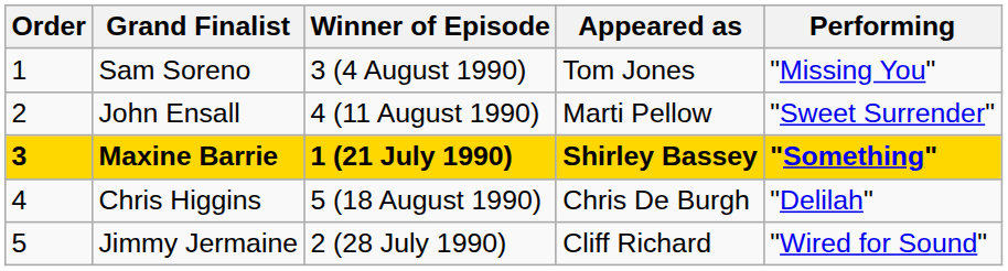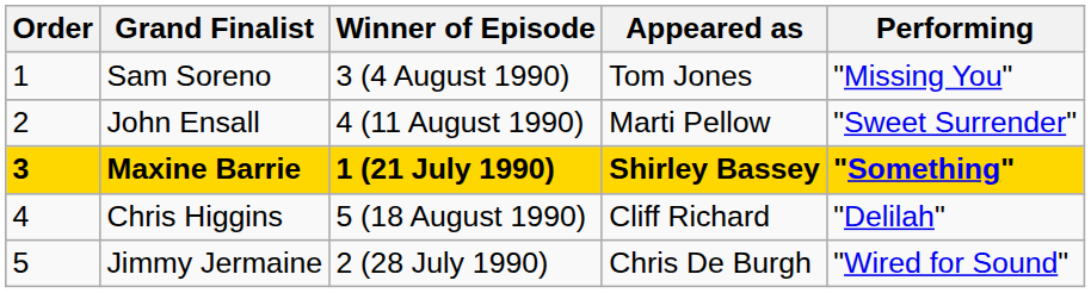 <table class="wikitable sortable">
 <tr>
 <th>Order</th>
 <th>Grand Finalist</th>
 <th>Winner of Episode</th>
 <th>Appeared as</th>
 <th>Performing</th>
 </tr>
 <tr>
 <td>1</td>
 <td>Sam Soreno</td>
 <td>3 (4 August 1990)</td>
 <td>Tom Jones</td>
 <td>"<a href='#'>Missing You</a>"</td>
 </tr>
 <tr>
 <td>2</td>
 <td>John Ensall</td>
 <td>4 (11 August 1990)</td>
 <td>Marti Pellow</td>
 <td>"<a href='#'>Sweet Surrender</a>"</td>
 </tr>
 <tr style="background:gold;">
 <td><strong>3</strong></td>
 <td><strong>Maxine Barrie</strong></td>
 <td><strong>1 (21 July 1990)</strong></td>
 <td><strong>Shirley Bassey</strong></td>
 <td><strong>"<a href='#'>Something</a>"</strong></td>
 </tr>
 <tr>
 <td>4</td>
 <td>Chris Higgins</td>
 <td>5 (18 August 1990)</td>
-<td>Chris De Burgh</td>
+<td>Cliff Richard</td>
 <td>"<a href='#'>Delilah</a>"</td>
 </tr>
 <tr>
 <td>5</td>
 <td>Jimmy Jermaine</td>
 <td>2 (28 July 1990)</td>
-<td>Cliff Richard</td>
+<td>Chris De Burgh</td>
 <td>"<a href='#'>Wired for Sound</a>"</td>
 </tr>
 </table>
